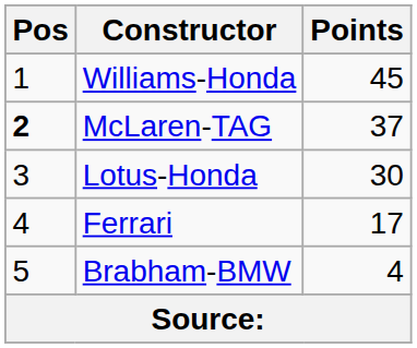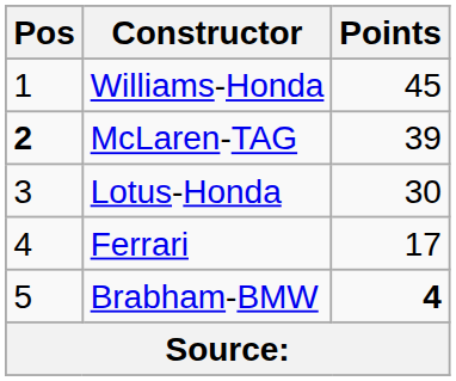 <table class="wikitable" style="font-size: 95%;">
 <tr>
 <th>Pos</th>
 <th>Constructor</th>
 <th>Points</th>
 </tr>
 <tr>
 <td>1</td>
 <td> <a href='#'>Williams</a>-<a href='#'>Honda</a></td>
 <td align="right">45</td>
 </tr>
 <tr>
 <td><strong>2</strong></td>
 <td> <a href='#'>McLaren</a>-<a href='#'>TAG</a></td>
-<td align="right">37</td>
+<td align="right">39</td>
 </tr>
 <tr>
 <td>3</td>
 <td> <a href='#'>Lotus</a>-<a href='#'>Honda</a></td>
 <td align="right">30</td>
 </tr>
 <tr>
 <td>4</td>
 <td> <a href='#'>Ferrari</a></td>
 <td align="right">17</td>
 </tr>
 <tr>
 <td>5</td>
 <td> <a href='#'>Brabham</a>-<a href='#'>BMW</a></td>
-<td align="right">4</td>
+<td align="right"><strong>4</strong></td>
 </tr>
 <tr>
 <th colspan=4>Source: </th>
 </tr>
 </table>
